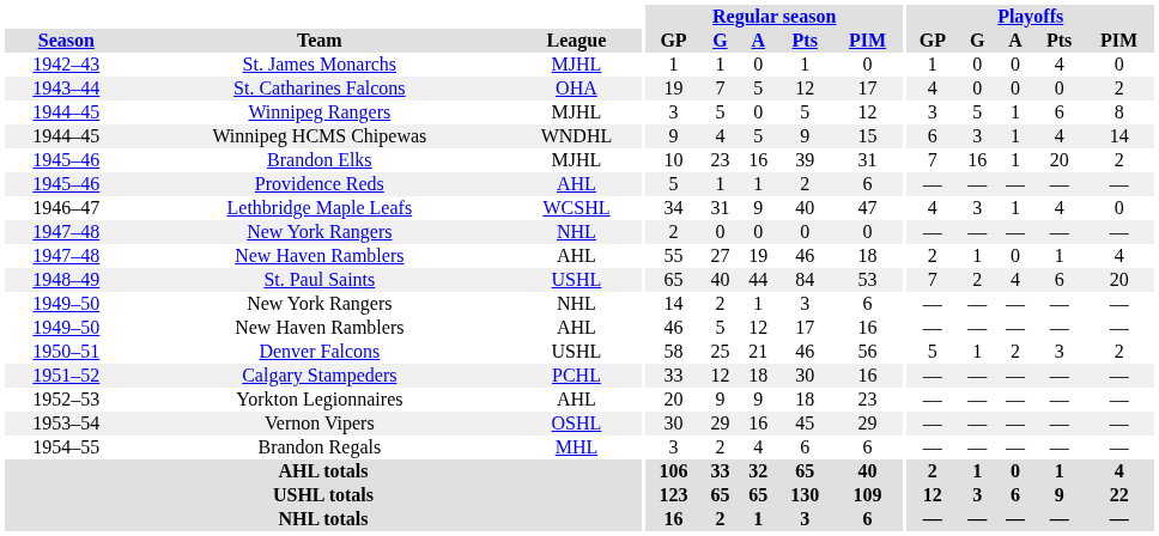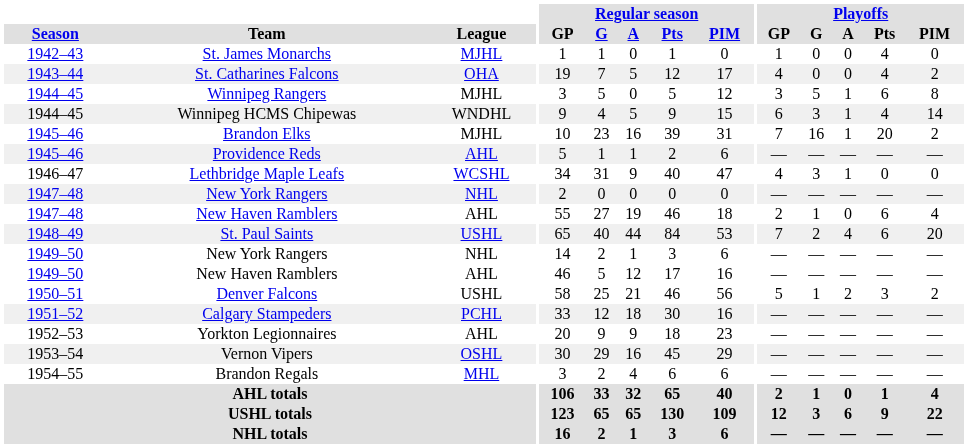 <table border="0" cellpadding="1" cellspacing="0" style="text-align:center; width:60em">
 <tr bgcolor="#e0e0e0">
 <th colspan="3" bgcolor="#ffffff"></th>
 <th rowspan="100" bgcolor="#ffffff"></th>
 <th colspan="5"><a href='#'>Regular season</a></th>
 <th rowspan="100" bgcolor="#ffffff"></th>
 <th colspan="5"><a href='#'>Playoffs</a></th>
 </tr>
 <tr bgcolor="#e0e0e0">
 <th><a href='#'>Season</a></th>
 <th>Team</th>
 <th>League</th>
 <th>GP</th>
 <th><a href='#'>G</a></th>
 <th><a href='#'>A</a></th>
 <th><a href='#'>Pts</a></th>
 <th><a href='#'>PIM</a></th>
 <th>GP</th>
 <th>G</th>
 <th>A</th>
 <th>Pts</th>
 <th>PIM</th>
 </tr>
 <tr>
 <td><a href='#'>1942–43</a></td>
 <td><a href='#'>St. James Monarchs</a></td>
 <td><a href='#'>MJHL</a></td>
 <td>1</td>
 <td>1</td>
 <td>0</td>
 <td>1</td>
 <td>0</td>
 <td>1</td>
 <td>0</td>
 <td>0</td>
 <td>4</td>
 <td>0</td>
 </tr>
 <tr bgcolor="#f0f0f0">
 <td><a href='#'>1943–44</a></td>
 <td><a href='#'>St. Catharines Falcons</a></td>
 <td><a href='#'>OHA</a></td>
 <td>19</td>
 <td>7</td>
 <td>5</td>
 <td>12</td>
 <td>17</td>
 <td>4</td>
 <td>0</td>
 <td>0</td>
-<td>0</td>
+<td>4</td>
 <td>2</td>
 </tr>
 <tr>
 <td><a href='#'>1944–45</a></td>
 <td><a href='#'>Winnipeg Rangers</a></td>
 <td>MJHL</td>
 <td>3</td>
 <td>5</td>
 <td>0</td>
 <td>5</td>
 <td>12</td>
 <td>3</td>
 <td>5</td>
 <td>1</td>
 <td>6</td>
 <td>8</td>
 </tr>
 <tr bgcolor="#f0f0f0">
 <td>1944–45</td>
 <td>Winnipeg HCMS Chipewas</td>
 <td>WNDHL</td>
 <td>9</td>
 <td>4</td>
 <td>5</td>
 <td>9</td>
 <td>15</td>
 <td>6</td>
 <td>3</td>
 <td>1</td>
 <td>4</td>
 <td>14</td>
 </tr>
 <tr>
 <td><a href='#'>1945–46</a></td>
 <td><a href='#'>Brandon Elks</a></td>
 <td>MJHL</td>
 <td>10</td>
 <td>23</td>
 <td>16</td>
 <td>39</td>
 <td>31</td>
 <td>7</td>
 <td>16</td>
 <td>1</td>
 <td>20</td>
 <td>2</td>
 </tr>
 <tr bgcolor="#f0f0f0">
 <td><a href='#'>1945–46</a></td>
 <td><a href='#'>Providence Reds</a></td>
 <td><a href='#'>AHL</a></td>
 <td>5</td>
 <td>1</td>
 <td>1</td>
 <td>2</td>
 <td>6</td>
 <td>—</td>
 <td>—</td>
 <td>—</td>
 <td>—</td>
 <td>—</td>
 </tr>
 <tr>
 <td>1946–47</td>
 <td><a href='#'>Lethbridge Maple Leafs</a></td>
 <td><a href='#'>WCSHL</a></td>
 <td>34</td>
 <td>31</td>
 <td>9</td>
 <td>40</td>
 <td>47</td>
 <td>4</td>
 <td>3</td>
 <td>1</td>
-<td>4</td>
+<td>0</td>
 <td>0</td>
 </tr>
 <tr bgcolor="#f0f0f0">
 <td><a href='#'>1947–48</a></td>
 <td><a href='#'>New York Rangers</a></td>
 <td><a href='#'>NHL</a></td>
 <td>2</td>
 <td>0</td>
 <td>0</td>
 <td>0</td>
 <td>0</td>
 <td>—</td>
 <td>—</td>
 <td>—</td>
 <td>—</td>
 <td>—</td>
 </tr>
 <tr>
 <td><a href='#'>1947–48</a></td>
 <td><a href='#'>New Haven Ramblers</a></td>
 <td>AHL</td>
 <td>55</td>
 <td>27</td>
 <td>19</td>
 <td>46</td>
 <td>18</td>
 <td>2</td>
 <td>1</td>
 <td>0</td>
-<td>1</td>
+<td>6</td>
 <td>4</td>
 </tr>
 <tr bgcolor="#f0f0f0">
 <td><a href='#'>1948–49</a></td>
 <td><a href='#'>St. Paul Saints</a></td>
 <td><a href='#'>USHL</a></td>
 <td>65</td>
 <td>40</td>
 <td>44</td>
 <td>84</td>
 <td>53</td>
 <td>7</td>
 <td>2</td>
 <td>4</td>
 <td>6</td>
 <td>20</td>
 </tr>
 <tr>
 <td><a href='#'>1949–50</a></td>
 <td>New York Rangers</td>
 <td>NHL</td>
 <td>14</td>
 <td>2</td>
 <td>1</td>
 <td>3</td>
 <td>6</td>
 <td>—</td>
 <td>—</td>
 <td>—</td>
 <td>—</td>
 <td>—</td>
 </tr>
 <tr>
 <td><a href='#'>1949–50</a></td>
 <td>New Haven Ramblers</td>
 <td>AHL</td>
 <td>46</td>
 <td>5</td>
 <td>12</td>
 <td>17</td>
 <td>16</td>
 <td>—</td>
 <td>—</td>
 <td>—</td>
 <td>—</td>
 <td>—</td>
 </tr>
 <tr>
 <td><a href='#'>1950–51</a></td>
 <td><a href='#'>Denver Falcons</a></td>
 <td>USHL</td>
 <td>58</td>
 <td>25</td>
 <td>21</td>
 <td>46</td>
 <td>56</td>
 <td>5</td>
 <td>1</td>
 <td>2</td>
 <td>3</td>
 <td>2</td>
 </tr>
 <tr bgcolor="#f0f0f0">
 <td><a href='#'>1951–52</a></td>
 <td><a href='#'>Calgary Stampeders</a></td>
 <td><a href='#'>PCHL</a></td>
 <td>33</td>
 <td>12</td>
 <td>18</td>
 <td>30</td>
 <td>16</td>
 <td>—</td>
 <td>—</td>
 <td>—</td>
 <td>—</td>
 <td>—</td>
 </tr>
 <tr>
 <td>1952–53</td>
 <td>Yorkton Legionnaires</td>
 <td>AHL</td>
 <td>20</td>
 <td>9</td>
 <td>9</td>
 <td>18</td>
 <td>23</td>
 <td>—</td>
 <td>—</td>
 <td>—</td>
 <td>—</td>
 <td>—</td>
 </tr>
 <tr bgcolor="#f0f0f0">
 <td>1953–54</td>
 <td>Vernon Vipers</td>
 <td><a href='#'>OSHL</a></td>
 <td>30</td>
 <td>29</td>
 <td>16</td>
 <td>45</td>
 <td>29</td>
 <td>—</td>
 <td>—</td>
 <td>—</td>
 <td>—</td>
 <td>—</td>
 </tr>
 <tr>
 <td>1954–55</td>
 <td>Brandon Regals</td>
 <td><a href='#'>MHL</a></td>
 <td>3</td>
 <td>2</td>
 <td>4</td>
 <td>6</td>
 <td>6</td>
 <td>—</td>
 <td>—</td>
 <td>—</td>
 <td>—</td>
 <td>—</td>
 </tr>
 <tr bgcolor="#e0e0e0">
 <th colspan="3">AHL totals</th>
 <th>106</th>
 <th>33</th>
 <th>32</th>
 <th>65</th>
 <th>40</th>
 <th>2</th>
 <th>1</th>
 <th>0</th>
 <th>1</th>
 <th>4</th>
 </tr>
 <tr bgcolor="#e0e0e0">
 <th colspan="3">USHL totals</th>
 <th>123</th>
 <th>65</th>
 <th>65</th>
 <th>130</th>
 <th>109</th>
 <th>12</th>
 <th>3</th>
 <th>6</th>
 <th>9</th>
 <th>22</th>
 </tr>
 <tr bgcolor="#e0e0e0">
 <th colspan="3">NHL totals</th>
 <th>16</th>
 <th>2</th>
 <th>1</th>
 <th>3</th>
 <th>6</th>
 <th>—</th>
 <th>—</th>
 <th>—</th>
 <th>—</th>
 <th>—</th>
 </tr>
 </table>
